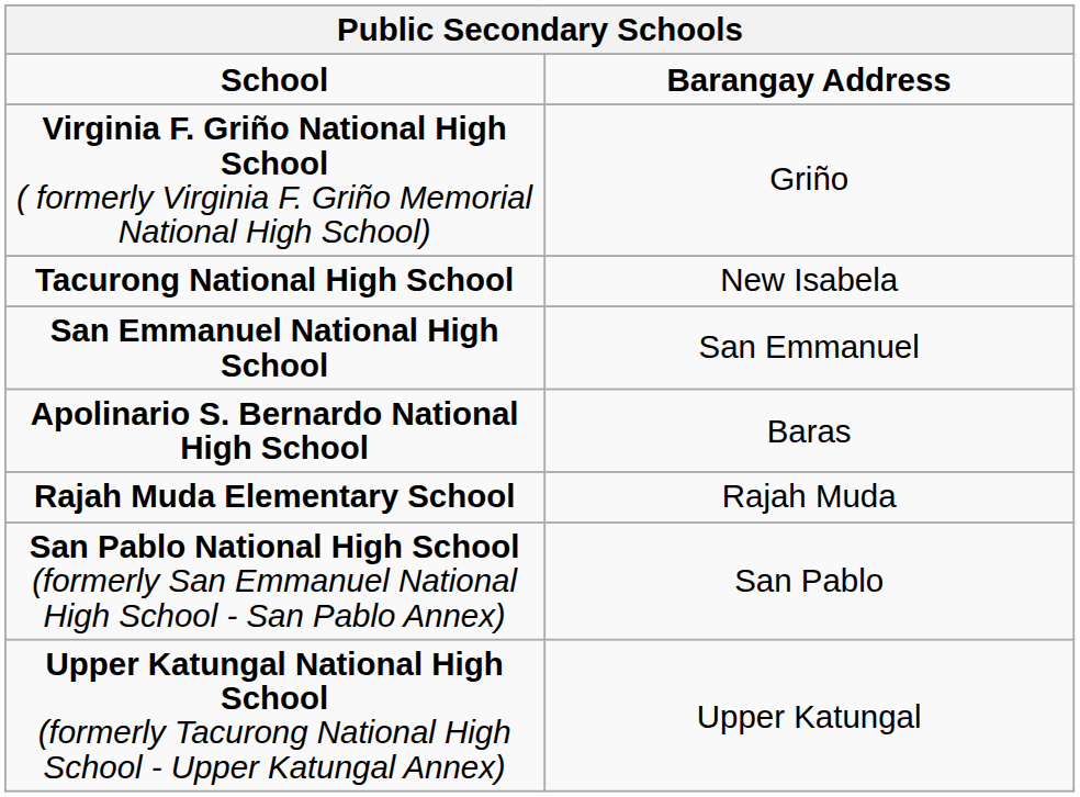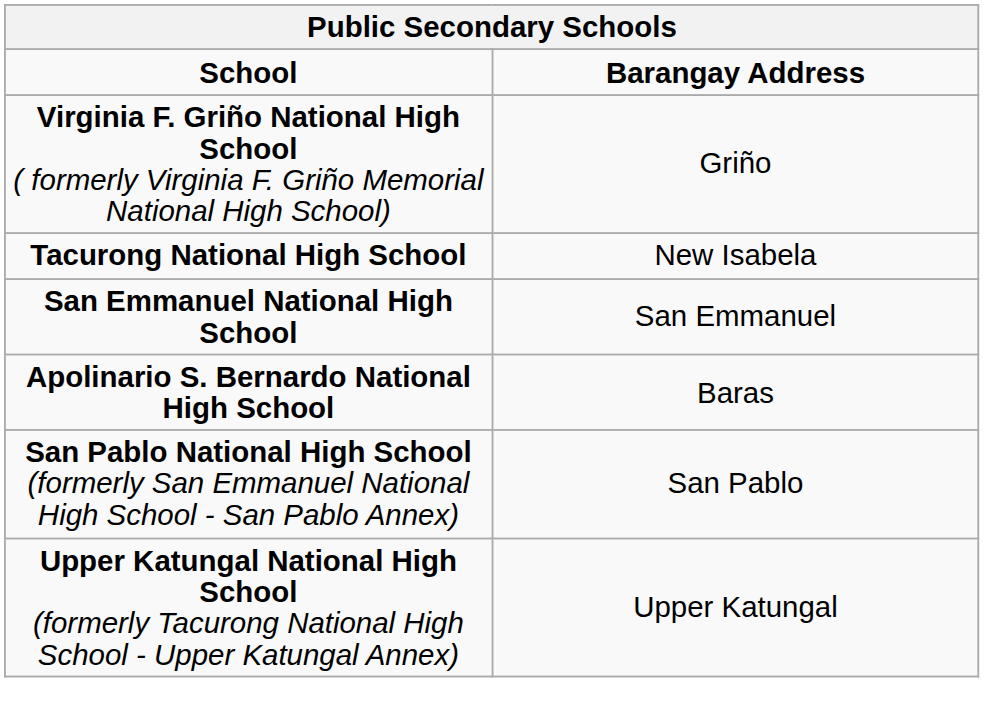 <table class="wikitable" style="text-align:center; line-height:17px; width:60%">
 <tr>
 <th colspan="2">Public Secondary Schools</th>
 </tr>
 <tr>
 <td style="width:17%"><strong>School</strong></td>
 <td style="width:17%"><strong>Barangay Address</strong></td>
 </tr>
 <tr>
 <td><strong>Virginia F. Griño National High School</strong><br><em>( formerly Virginia F. Griño Memorial National High School)</em></td>
 <td>Griño</td>
 </tr>
 <tr>
 <td><strong>Tacurong National High School</strong></td>
 <td>New Isabela</td>
 </tr>
 <tr>
 <td><strong>San Emmanuel National High School</strong></td>
 <td>San Emmanuel</td>
 </tr>
 <tr>
 <td><strong>Apolinario S. Bernardo National High School</strong></td>
 <td>Baras</td>
 </tr>
 <tr>
-<td><strong>Rajah Muda Elementary School</strong></td>
-<td>Rajah Muda</td>
-</tr>
-<tr>
 <td><strong>San Pablo National High School</strong><br><em>(formerly San Emmanuel National High School - San Pablo Annex)</em></td>
 <td>San Pablo</td>
 </tr>
 <tr>
 <td><strong>Upper Katungal National High School</strong><br><em>(formerly Tacurong National High School - Upper Katungal Annex)</em></td>
 <td>Upper Katungal</td>
 </tr>
 </table>
